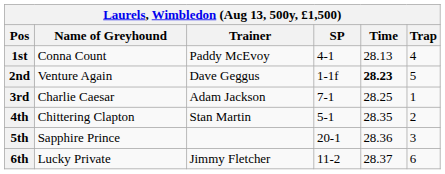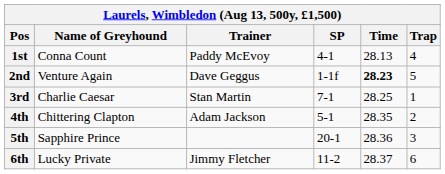 <table class="wikitable">
 <tr>
 <th colspan="6"><a href='#'>Laurels</a>, <a href='#'>Wimbledon</a> (Aug 13, 500y, £1,500)</th>
 </tr>
 <tr>
 <th width=30>Pos</th>
 <th width=180>Name of Greyhound</th>
 <th width=150>Trainer</th>
 <th width=50>SP</th>
 <th width=50>Time</th>
 <th width=30>Trap</th>
 </tr>
 <tr>
 <th>1st</th>
 <td>Conna Count</td>
 <td>Paddy McEvoy</td>
 <td>4-1</td>
 <td>28.13</td>
 <td>4</td>
 </tr>
 <tr>
 <th>2nd</th>
 <td>Venture Again</td>
 <td>Dave Geggus</td>
 <td>1-1f</td>
 <td><strong>28.23</strong></td>
 <td>5</td>
 </tr>
 <tr>
 <th>3rd</th>
 <td>Charlie Caesar</td>
-<td>Adam Jackson</td>
+<td>Stan Martin</td>
 <td>7-1</td>
 <td>28.25</td>
 <td>1</td>
 </tr>
 <tr>
 <th>4th</th>
 <td>Chittering Clapton</td>
-<td>Stan Martin</td>
+<td>Adam Jackson</td>
 <td>5-1</td>
 <td>28.35</td>
 <td>2</td>
 </tr>
 <tr>
 <th>5th</th>
 <td>Sapphire Prince</td>
 <td></td>
 <td>20-1</td>
 <td>28.36</td>
 <td>3</td>
 </tr>
 <tr>
 <th>6th</th>
 <td>Lucky Private</td>
 <td>Jimmy Fletcher</td>
 <td>11-2</td>
 <td>28.37</td>
 <td>6</td>
 </tr>
 </table>
